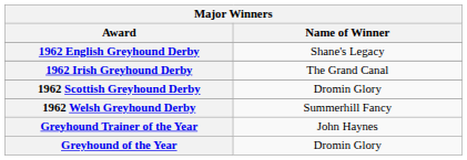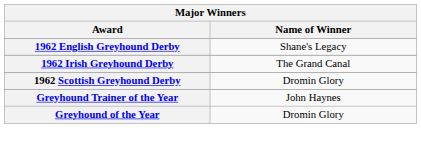 <table class="wikitable">
 <tr>
 <th colspan="2">Major Winners</th>
 </tr>
 <tr>
 <th width=300>Award</th>
 <th width=300>Name of Winner</th>
 </tr>
 <tr>
 </tr>
 <tr align=center>
 <th><a href='#'>1962 English Greyhound Derby</a></th>
 <td>Shane's Legacy </td>
 </tr>
 <tr>
 </tr>
 <tr align=center>
 <th><a href='#'>1962 Irish Greyhound Derby</a></th>
 <td>The Grand Canal </td>
 </tr>
 <tr>
 </tr>
 <tr align=center>
 <th>1962 <a href='#'>Scottish Greyhound Derby</a></th>
 <td>Dromin Glory </td>
 </tr>
 <tr>
 </tr>
 <tr align=center>
-<th>1962 <a href='#'>Welsh Greyhound Derby</a></th>
-<td>Summerhill Fancy </td>
-</tr>
-<tr align=center>
 <th><a href='#'>Greyhound Trainer of the Year</a></th>
 <td>John Haynes</td>
 </tr>
 <tr align=center>
 <th><a href='#'>Greyhound of the Year</a></th>
 <td>Dromin Glory</td>
 </tr>
 </table>
